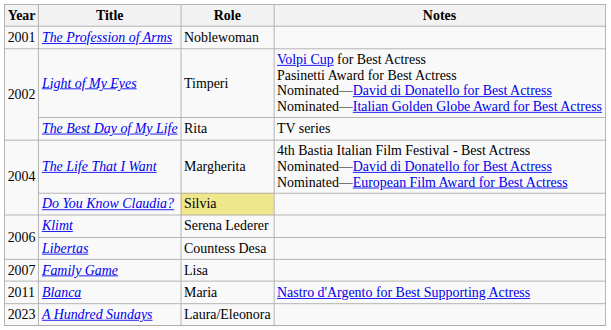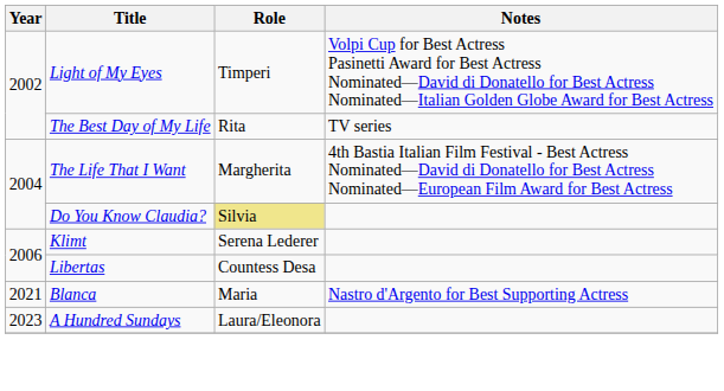 <table class="wikitable sortable">
 <tr>
 <th>Year</th>
 <th>Title</th>
 <th>Role</th>
 <th class="unsortable">Notes</th>
-</tr>
-<tr>
-<td>2001</td>
-<td><em><a href='#'>The Profession of Arms</a></em></td>
-<td>Noblewoman</td>
-<td></td>
 </tr>
 <tr>
 <td rowspan="2">2002</td>
 <td><em><a href='#'>Light of My Eyes</a></em></td>
 <td>Timperi</td>
 <td><a href='#'>Volpi Cup</a> for Best Actress<br>Pasinetti Award for Best Actress<br>Nominated—<a href='#'>David di Donatello for Best Actress</a><br>Nominated—<a href='#'>Italian Golden Globe Award for Best Actress</a></td>
 </tr>
 <tr>
 <td><em><a href='#'>The Best Day of My Life</a></em></td>
 <td>Rita</td>
 <td>TV series</td>
 </tr>
 <tr>
 <td rowspan="2">2004</td>
 <td><em><a href='#'>The Life That I Want</a></em></td>
 <td>Margherita</td>
 <td>4th Bastia Italian Film Festival - Best Actress<br>Nominated—<a href='#'>David di Donatello for Best Actress</a><br>Nominated—<a href='#'>European Film Award for Best Actress</a></td>
 </tr>
 <tr>
 <td><em><a href='#'>Do You Know Claudia?</a></em></td>
 <td style="background: khaki;">Silvia</td>
 <td></td>
 </tr>
 <tr>
 <td rowspan="2">2006</td>
 <td><em><a href='#'>Klimt</a></em></td>
 <td>Serena Lederer</td>
 <td></td>
 </tr>
 <tr>
 <td><em><a href='#'>Libertas</a></em></td>
 <td>Countess Desa</td>
 <td></td>
 </tr>
 <tr>
-<td>2007</td>
-<td><em><a href='#'>Family Game</a></em></td>
-<td>Lisa</td>
-<td></td>
-</tr>
-<tr>
-<td>2011</td>
+<td>2021</td>
 <td><em><a href='#'>Blanca</a></em></td>
 <td>Maria</td>
 <td><a href='#'>Nastro d'Argento for Best Supporting Actress</a></td>
 </tr>
 <tr>
 <td>2023</td>
 <td><em><a href='#'>A Hundred Sundays</a></em></td>
 <td>Laura/Eleonora</td>
 <td></td>
 </tr>
 <tr>
 </tr>
 </table>
